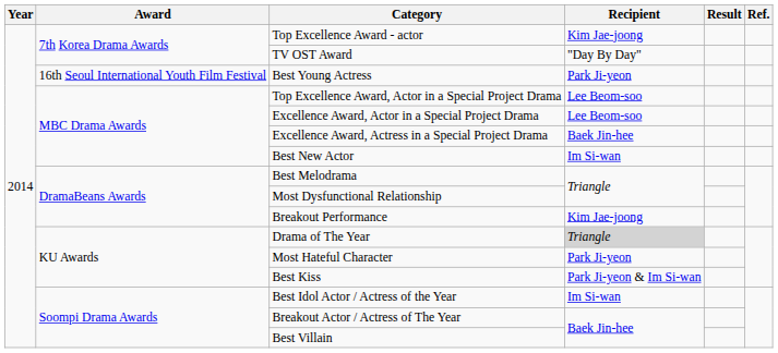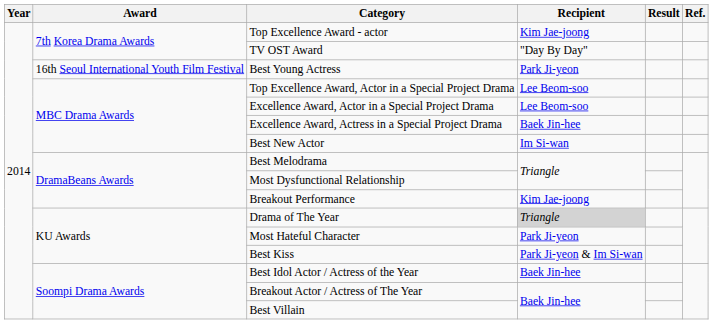 <table class="wikitable">
 <tr>
 <th>Year</th>
 <th>Award</th>
 <th>Category</th>
 <th>Recipient</th>
 <th>Result</th>
 <th>Ref.</th>
 </tr>
 <tr>
 <td rowspan="16">2014</td>
 <td rowspan="2"><a href='#'>7th</a> <a href='#'>Korea Drama Awards</a></td>
 <td>Top Excellence Award - actor</td>
 <td><a href='#'>Kim Jae-joong</a></td>
 <td></td>
 <td></td>
 </tr>
 <tr>
 <td>TV OST Award</td>
 <td>"Day By Day"</td>
 <td></td>
 <td></td>
 </tr>
 <tr>
 <td>16th <a href='#'>Seoul International Youth Film Festival</a></td>
 <td>Best Young Actress</td>
 <td><a href='#'>Park Ji-yeon</a></td>
 <td></td>
 <td></td>
 </tr>
 <tr>
 <td rowspan="4"><a href='#'>MBC Drama Awards</a></td>
 <td>Top Excellence Award, Actor in a Special Project Drama</td>
 <td><a href='#'>Lee Beom-soo</a></td>
 <td></td>
 <td></td>
 </tr>
 <tr>
 <td>Excellence Award, Actor in a Special Project Drama</td>
 <td><a href='#'>Lee Beom-soo</a></td>
 <td></td>
 <td></td>
 </tr>
 <tr>
 <td>Excellence Award, Actress in a Special Project Drama</td>
 <td><a href='#'>Baek Jin-hee</a></td>
 <td></td>
 <td></td>
 </tr>
 <tr>
 <td>Best New Actor</td>
 <td><a href='#'>Im Si-wan</a></td>
 <td></td>
 <td></td>
 </tr>
 <tr>
 <td rowspan="3"><a href='#'>DramaBeans Awards</a></td>
 <td>Best Melodrama</td>
 <td rowspan="2"><em>Triangle</em></td>
 <td></td>
 <td rowspan="3"></td>
 </tr>
 <tr>
 <td>Most Dysfunctional Relationship</td>
 <td></td>
 </tr>
 <tr>
 <td>Breakout Performance</td>
 <td><a href='#'>Kim Jae-joong</a></td>
 <td></td>
 </tr>
 <tr>
 <td rowspan="3">KU Awards</td>
 <td>Drama of The Year</td>
 <td style="background: lightgrey;"><em>Triangle</em></td>
 <td></td>
 <td rowspan="3"></td>
 </tr>
 <tr>
 <td>Most Hateful Character</td>
 <td><a href='#'>Park Ji-yeon</a></td>
 <td></td>
 </tr>
 <tr>
 <td>Best Kiss</td>
 <td><a href='#'>Park Ji-yeon</a> & <a href='#'>Im Si-wan</a></td>
 <td></td>
 </tr>
 <tr>
 <td rowspan="3"><a href='#'>Soompi Drama Awards</a></td>
 <td>Best Idol Actor / Actress of the Year</td>
-<td><a href='#'>Im Si-wan</a></td>
+<td><a href='#'>Baek Jin-hee</a></td>
 <td></td>
 <td rowspan="3"></td>
 </tr>
 <tr>
 <td>Breakout Actor / Actress of The Year</td>
 <td rowspan="2"><a href='#'>Baek Jin-hee</a></td>
 <td></td>
 </tr>
 <tr>
 <td>Best Villain</td>
 <td></td>
 </tr>
 </table>
